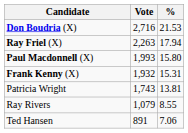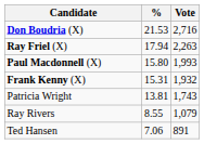 <table class="wikitable">
 <tr>
 <th bgcolor="#DDDDFF" width="200px">Candidate</th>
+<th bgcolor="#DDDDFF">%</th>
 <th bgcolor="#DDDDFF">Vote</th>
-<th bgcolor="#DDDDFF">%</th>
 </tr>
 <tr>
 <td><strong><a href='#'>Don Boudria</a></strong> (X)</td>
+<td>21.53</td>
 <td>2,716</td>
-<td>21.53</td>
 </tr>
 <tr>
 <td><strong>Ray Friel</strong> (X)</td>
+<td>17.94</td>
 <td>2,263</td>
-<td>17.94</td>
 </tr>
 <tr>
 <td><strong>Paul Macdonnell</strong> (X)</td>
+<td>15.80</td>
 <td>1,993</td>
-<td>15.80</td>
 </tr>
 <tr>
 <td><strong>Frank Kenny</strong> (X)</td>
+<td>15.31</td>
 <td>1,932</td>
-<td>15.31</td>
 </tr>
 <tr>
 <td>Patricia Wright</td>
+<td>13.81</td>
 <td>1,743</td>
-<td>13.81</td>
 </tr>
 <tr>
 <td>Ray Rivers</td>
+<td>8.55</td>
 <td>1,079</td>
-<td>8.55</td>
 </tr>
 <tr>
 <td>Ted Hansen</td>
+<td>7.06</td>
 <td>891</td>
-<td>7.06</td>
 </tr>
 </table>
